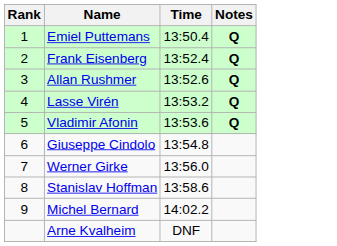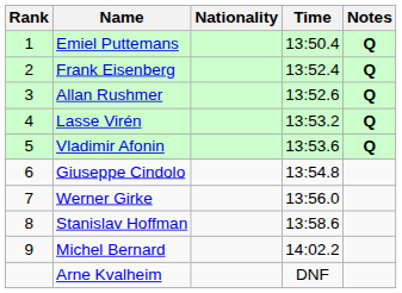 <table class="wikitable sortable" style="text-align:center">
 <tr>
 <th>Rank</th>
 <th>Name</th>
+<th>Nationality</th>
 <th>Time</th>
 <th>Notes</th>
 </tr>
 <tr bgcolor=ccffcc>
 <td>1</td>
 <td align=left><a href='#'>Emiel Puttemans</a></td>
+<td align=left></td>
 <td>13:50.4</td>
 <td><strong>Q</strong></td>
 </tr>
 <tr bgcolor=ccffcc>
 <td>2</td>
 <td align=left><a href='#'>Frank Eisenberg</a></td>
+<td align=left></td>
 <td>13:52.4</td>
 <td><strong>Q</strong></td>
 </tr>
 <tr bgcolor=ccffcc>
 <td>3</td>
 <td align=left><a href='#'>Allan Rushmer</a></td>
+<td align=left></td>
 <td>13:52.6</td>
 <td><strong>Q</strong></td>
 </tr>
 <tr bgcolor=ccffcc>
 <td>4</td>
 <td align=left><a href='#'>Lasse Virén</a></td>
+<td align=left></td>
 <td>13:53.2</td>
 <td><strong>Q</strong></td>
 </tr>
 <tr bgcolor=ccffcc>
 <td>5</td>
 <td align=left><a href='#'>Vladimir Afonin</a></td>
+<td align=left></td>
 <td>13:53.6</td>
 <td><strong>Q</strong></td>
 </tr>
 <tr>
 <td>6</td>
 <td align=left><a href='#'>Giuseppe Cindolo</a></td>
+<td align=left></td>
 <td>13:54.8</td>
 <td></td>
 </tr>
 <tr>
 <td>7</td>
 <td align=left><a href='#'>Werner Girke</a></td>
+<td align=left></td>
 <td>13:56.0</td>
 <td></td>
 </tr>
 <tr>
 <td>8</td>
 <td align=left><a href='#'>Stanislav Hoffman</a></td>
+<td align=left></td>
 <td>13:58.6</td>
 <td></td>
 </tr>
 <tr>
 <td>9</td>
 <td align=left><a href='#'>Michel Bernard</a></td>
+<td align=left></td>
 <td>14:02.2</td>
 <td></td>
 </tr>
 <tr>
 <td></td>
 <td align=left><a href='#'>Arne Kvalheim</a></td>
+<td align=left></td>
 <td>DNF</td>
 <td></td>
 </tr>
 </table>
